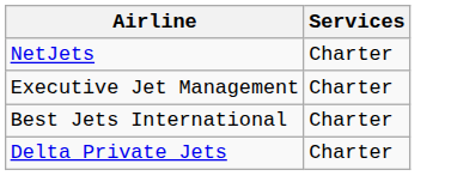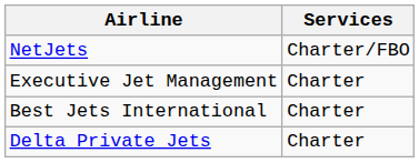 <table class="wikitable">
 <tr>
 <th>Airline</th>
 <th>Services</th>
 </tr>
 <tr>
 <td><a href='#'>NetJets</a></td>
-<td>Charter</td>
+<td>Charter/FBO</td>
 </tr>
 <tr>
 <td>Executive Jet Management</td>
 <td>Charter</td>
 </tr>
 <tr>
 <td>Best Jets International</td>
 <td>Charter</td>
 </tr>
 <tr>
 <td><a href='#'>Delta Private Jets</a></td>
 <td>Charter</td>
 </tr>
 </table>
